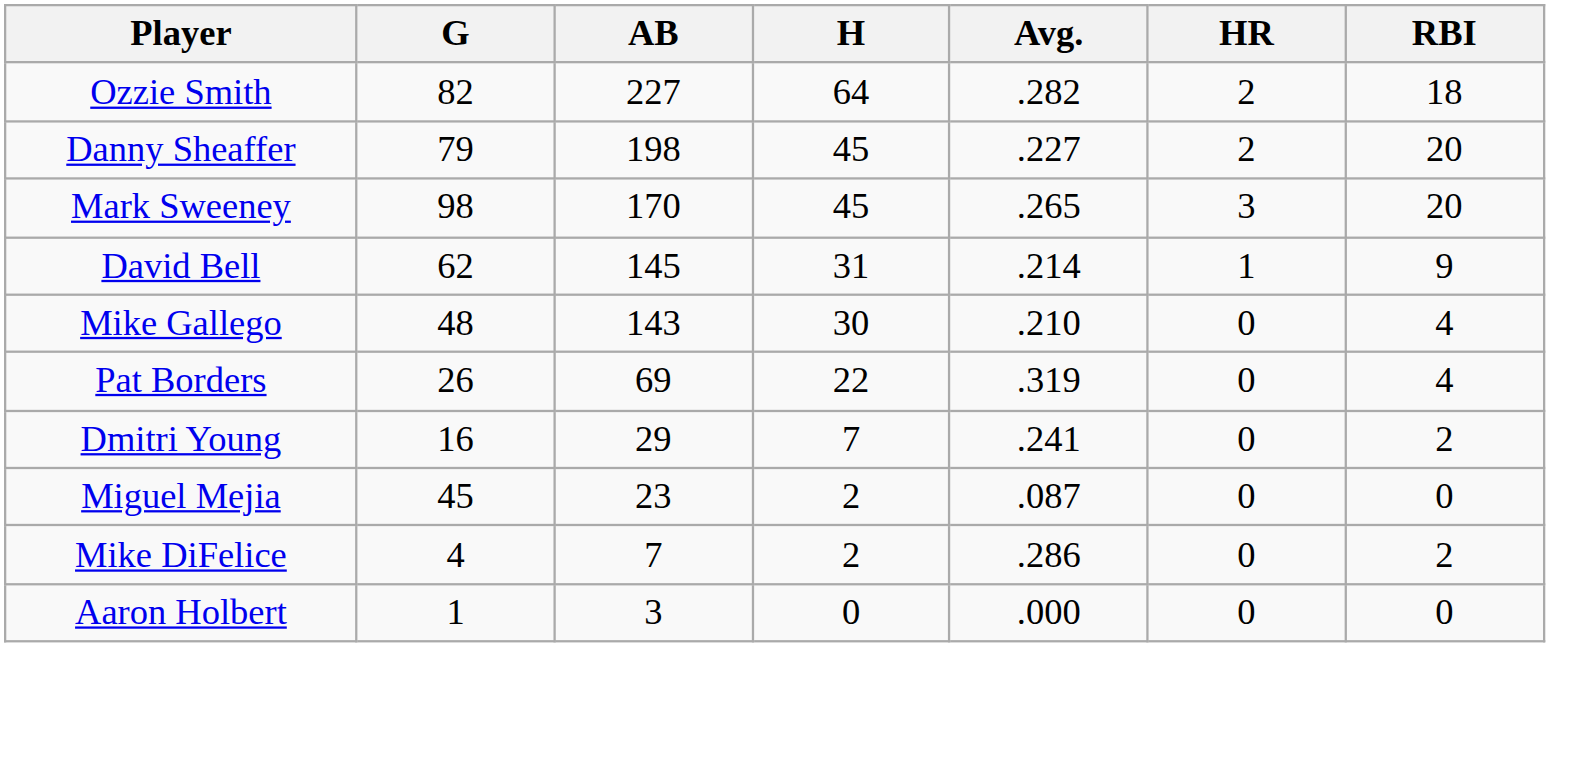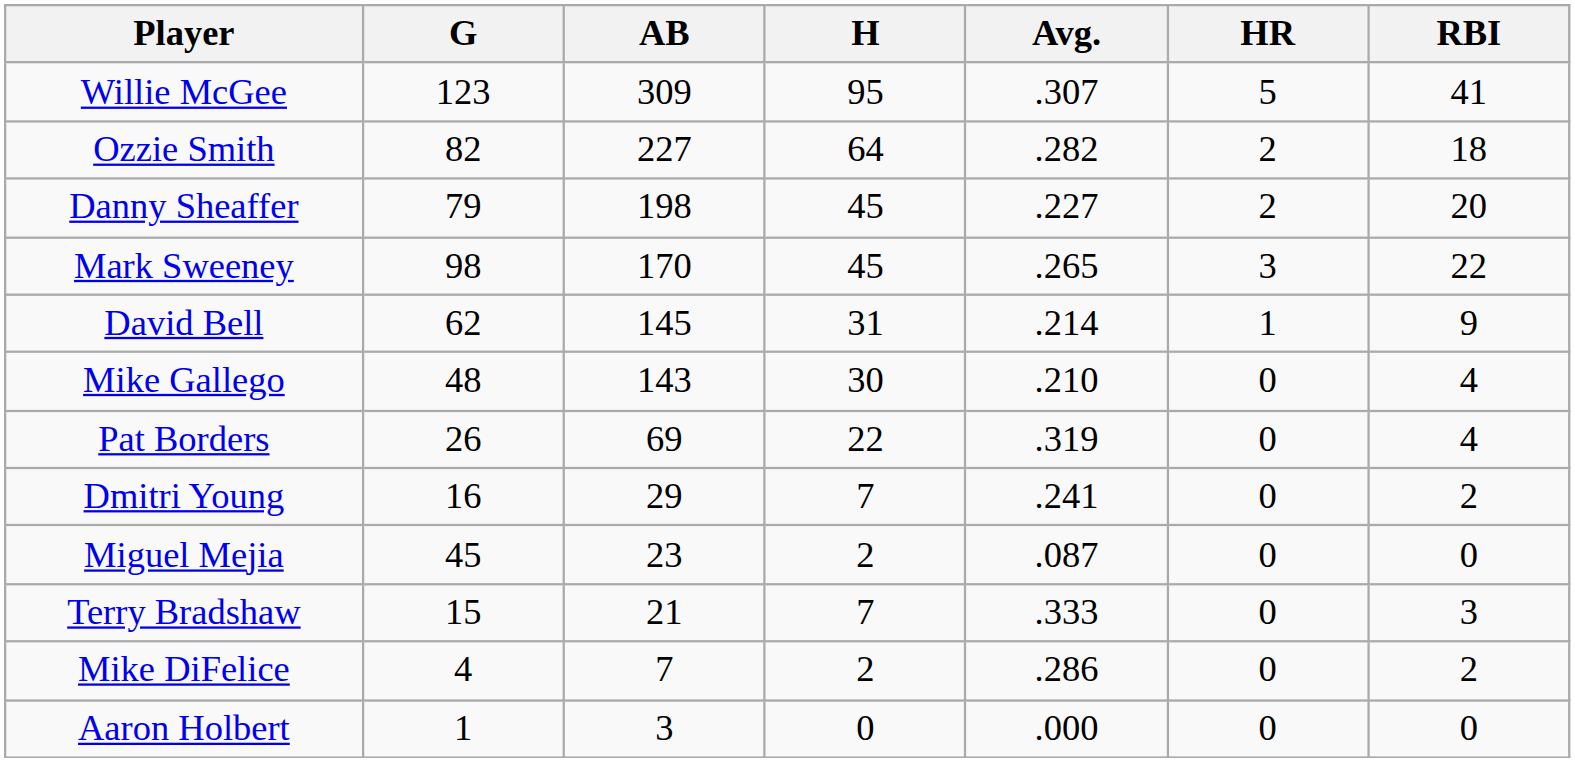 <table class="wikitable sortable">
 <tr>
 <th bgcolor="#DDDDFF" width="16%">Player</th>
 <th bgcolor="#DDDDFF" width="9%">G</th>
 <th bgcolor="#DDDDFF" width="9%">AB</th>
 <th bgcolor="#DDDDFF" width="9%">H</th>
 <th bgcolor="#DDDDFF" width="9%">Avg.</th>
 <th bgcolor="#DDDDFF" width="9%">HR</th>
 <th bgcolor="#DDDDFF" width="9%">RBI</th>
+</tr>
+<tr align="center">
+<td><a href='#'>Willie McGee</a></td>
+<td>123</td>
+<td>309</td>
+<td>95</td>
+<td>.307</td>
+<td>5</td>
+<td>41</td>
 </tr>
 <tr align="center">
 <td><a href='#'>Ozzie Smith</a></td>
 <td>82</td>
 <td>227</td>
 <td>64</td>
 <td>.282</td>
 <td>2</td>
 <td>18</td>
 </tr>
 <tr align="center">
 <td><a href='#'>Danny Sheaffer</a></td>
 <td>79</td>
 <td>198</td>
 <td>45</td>
 <td>.227</td>
 <td>2</td>
 <td>20</td>
 </tr>
 <tr align="center">
 <td><a href='#'>Mark Sweeney</a></td>
 <td>98</td>
 <td>170</td>
 <td>45</td>
 <td>.265</td>
 <td>3</td>
-<td>20</td>
+<td>22</td>
 </tr>
 <tr align="center">
 <td><a href='#'>David Bell</a></td>
 <td>62</td>
 <td>145</td>
 <td>31</td>
 <td>.214</td>
 <td>1</td>
 <td>9</td>
 </tr>
 <tr align=center>
 <td><a href='#'>Mike Gallego</a></td>
 <td>48</td>
 <td>143</td>
 <td>30</td>
 <td>.210</td>
 <td>0</td>
 <td>4</td>
 </tr>
 <tr align="center">
 <td><a href='#'>Pat Borders</a></td>
 <td>26</td>
 <td>69</td>
 <td>22</td>
 <td>.319</td>
 <td>0</td>
 <td>4</td>
 </tr>
 <tr align="center">
 <td><a href='#'>Dmitri Young</a></td>
 <td>16</td>
 <td>29</td>
 <td>7</td>
 <td>.241</td>
 <td>0</td>
 <td>2</td>
 </tr>
 <tr align="center">
 <td><a href='#'>Miguel Mejia</a></td>
 <td>45</td>
 <td>23</td>
 <td>2</td>
 <td>.087</td>
 <td>0</td>
 <td>0</td>
 </tr>
 <tr align="center">
+<td><a href='#'>Terry Bradshaw</a></td>
+<td>15</td>
+<td>21</td>
+<td>7</td>
+<td>.333</td>
+<td>0</td>
+<td>3</td>
+</tr>
+<tr align="center">
 <td><a href='#'>Mike DiFelice</a></td>
 <td>4</td>
 <td>7</td>
 <td>2</td>
 <td>.286</td>
 <td>0</td>
 <td>2</td>
 </tr>
 <tr align="center">
 <td><a href='#'>Aaron Holbert</a></td>
 <td>1</td>
 <td>3</td>
 <td>0</td>
 <td>.000</td>
 <td>0</td>
 <td>0</td>
 </tr>
 </table>
